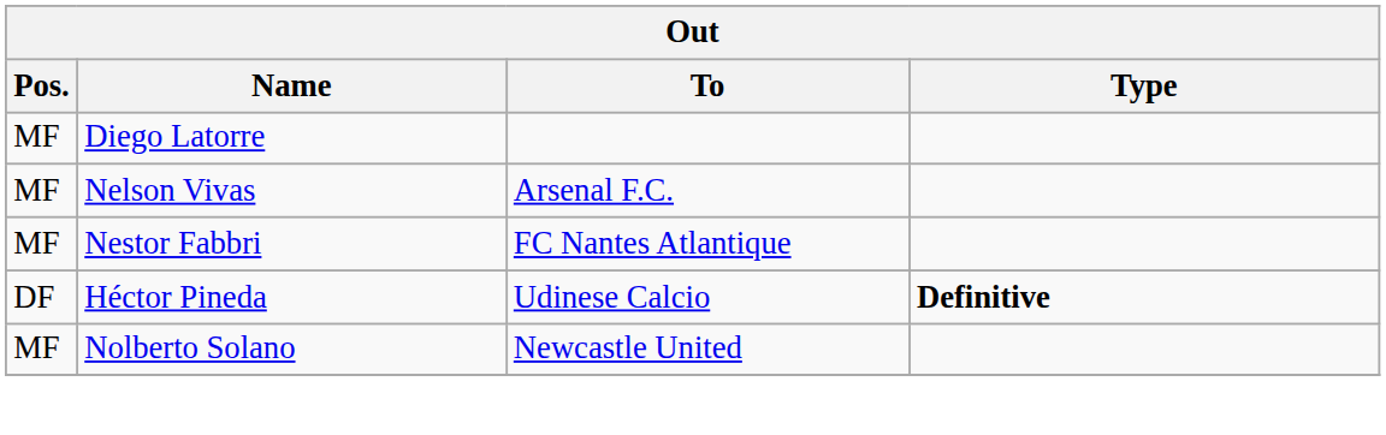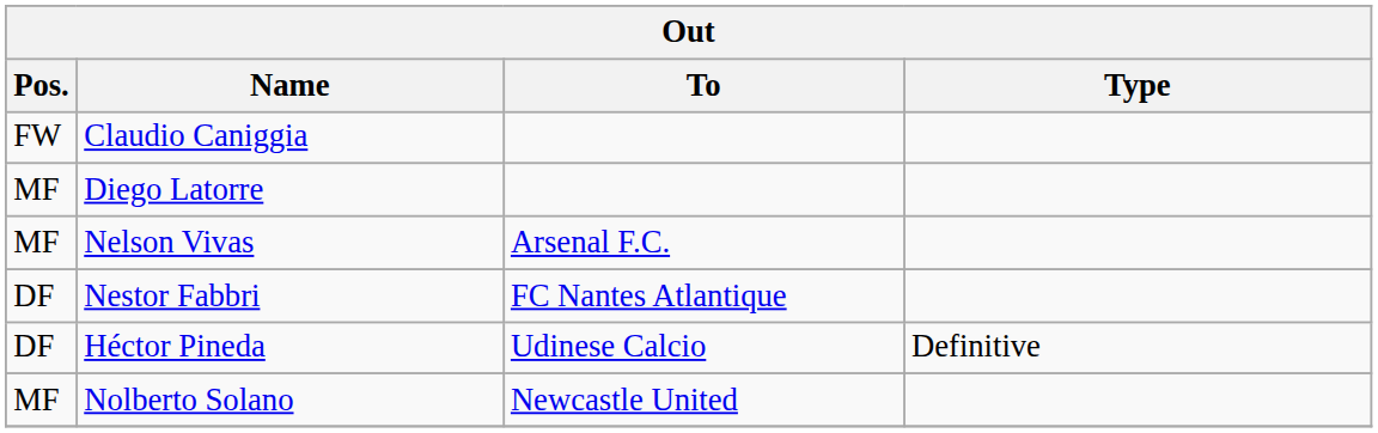 <table class="wikitable" style="font-size:90%;width:99%;">
 <tr>
 <th colspan="4">Out</th>
 </tr>
 <tr>
 <th width=3%>Pos.</th>
 <th width=32%>Name</th>
 <th width=30%>To</th>
 <th width=35%>Type</th>
+</tr>
+<tr>
+<td>FW</td>
+<td><a href='#'>Claudio Caniggia</a></td>
+<td></td>
+<td></td>
 </tr>
 <tr>
 <td>MF</td>
 <td><a href='#'>Diego Latorre</a></td>
 <td></td>
 <td></td>
 </tr>
 <tr>
 <td>MF</td>
 <td><a href='#'>Nelson Vivas</a></td>
 <td><a href='#'>Arsenal F.C.</a></td>
 <td></td>
 </tr>
 <tr>
-<td>MF</td>
+<td>DF</td>
 <td><a href='#'>Nestor Fabbri</a></td>
 <td><a href='#'>FC Nantes Atlantique</a></td>
 <td></td>
 </tr>
 <tr>
 <td>DF</td>
 <td><a href='#'>Héctor Pineda</a></td>
 <td><a href='#'>Udinese Calcio</a></td>
-<td><strong>Definitive</strong></td>
+<td>Definitive</td>
 </tr>
 <tr>
 <td>MF</td>
 <td><a href='#'>Nolberto Solano</a></td>
 <td><a href='#'>Newcastle United</a></td>
 <td></td>
 </tr>
 <tr>
 </tr>
 </table>
